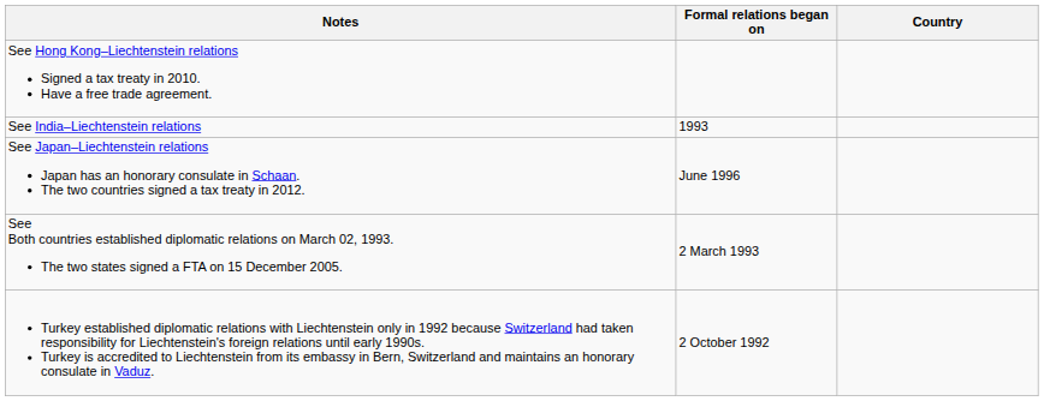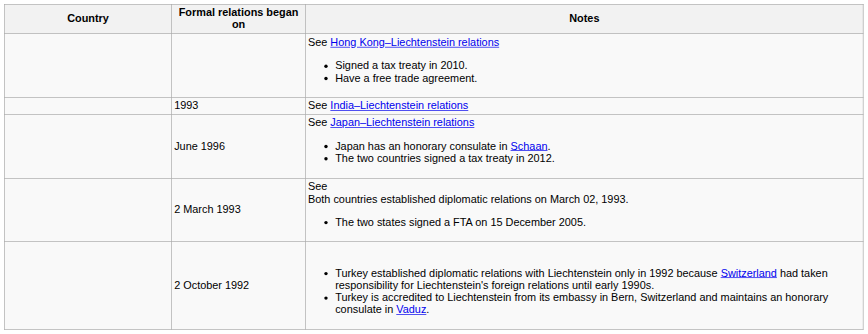 <table class="wikitable sortable" style="width:100%; margin:auto;">
 <tr>
+<th style="width:15%;">Country</th>
+<th style="width:12%;">Formal relations began on</th>
 <th style="width:50%;">Notes</th>
-<th style="width:12%;">Formal relations began on</th>
-<th style="width:15%;">Country</th>
 </tr>
 <tr>
-<td>See <a href='#'>Hong Kong–Liechtenstein relations</a><br><ul><li>Signed a tax treaty in 2010.</li><li>Have a free trade agreement.</li></ul></td>
 <td></td>
 <td></td>
+<td>See <a href='#'>Hong Kong–Liechtenstein relations</a><br><ul><li>Signed a tax treaty in 2010.</li><li>Have a free trade agreement.</li></ul></td>
 </tr>
 <tr valign="top">
+<td></td>
+<td>1993</td>
 <td>See <a href='#'>India–Liechtenstein relations</a></td>
-<td>1993</td>
-<td></td>
 </tr>
 <tr>
+<td></td>
+<td>June 1996</td>
 <td>See <a href='#'>Japan–Liechtenstein relations</a><br><ul><li>Japan has an honorary consulate in <a href='#'>Schaan</a>.</li><li>The two countries signed a tax treaty in 2012.</li></ul></td>
-<td>June 1996</td>
-<td></td>
 </tr>
 <tr>
+<td></td>
+<td>2 March 1993</td>
 <td>See <br>Both countries established diplomatic relations on March 02, 1993.<ul><li>The two states signed a FTA on 15 December 2005.</li></ul></td>
-<td>2 March 1993</td>
-<td></td>
 </tr>
 <tr>
+<td></td>
+<td>2 October 1992</td>
 <td><br><ul><li>Turkey established diplomatic relations with Liechtenstein only in 1992 because <a href='#'>Switzerland</a> had taken responsibility for Liechtenstein's foreign relations until early 1990s.</li><li>Turkey is accredited to Liechtenstein from its embassy in Bern, Switzerland and maintains an honorary consulate in <a href='#'>Vaduz</a>.</li></ul></td>
-<td>2 October 1992</td>
-<td></td>
 </tr>
 </table>
